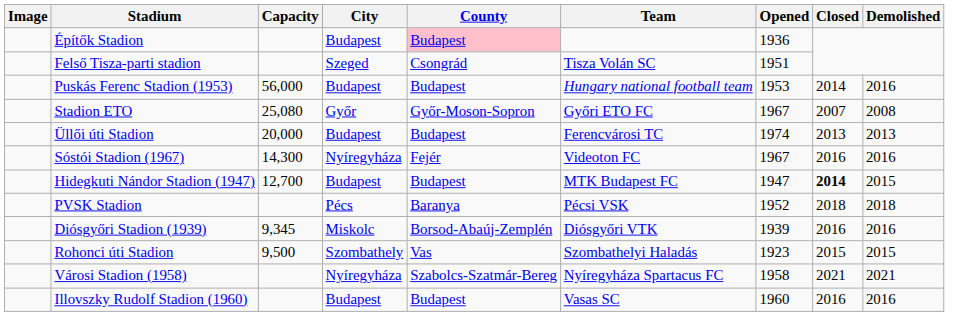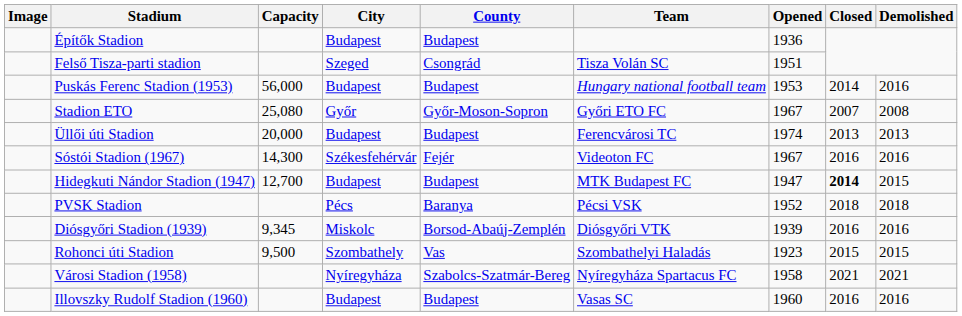 <table class="wikitable sortable">
 <tr>
 <th>Image</th>
 <th>Stadium</th>
 <th>Capacity</th>
 <th>City</th>
 <th><a href='#'>County</a></th>
 <th>Team</th>
 <th>Opened</th>
 <th>Closed</th>
 <th>Demolished</th>
 </tr>
 <tr>
 <td></td>
 <td><a href='#'>Építők Stadion</a></td>
 <td></td>
 <td><a href='#'>Budapest</a></td>
-<td style="background: pink;"> <a href='#'>Budapest</a></td>
+<td> <a href='#'>Budapest</a></td>
 <td></td>
 <td>1936</td>
 </tr>
 <tr>
 <td></td>
 <td><a href='#'>Felső Tisza-parti stadion</a></td>
 <td></td>
 <td><a href='#'>Szeged</a></td>
 <td> <a href='#'>Csongrád</a></td>
 <td><a href='#'>Tisza Volán SC</a></td>
 <td>1951</td>
 </tr>
 <tr>
 <td></td>
 <td><a href='#'>Puskás Ferenc Stadion (1953)</a><br><em></em></td>
 <td align="centre">56,000</td>
 <td><a href='#'>Budapest</a></td>
 <td> <a href='#'>Budapest</a></td>
 <td><em><a href='#'>Hungary national football team</a></em></td>
 <td>1953</td>
 <td>2014</td>
 <td>2016</td>
 </tr>
 <tr>
 <td></td>
 <td><a href='#'>Stadion ETO</a></td>
 <td align="centre">25,080</td>
 <td><a href='#'>Győr</a></td>
 <td> <a href='#'>Győr-Moson-Sopron</a></td>
 <td><a href='#'>Győri ETO FC</a></td>
 <td>1967</td>
 <td>2007</td>
 <td>2008</td>
 </tr>
 <tr>
 <td></td>
 <td><a href='#'>Üllői úti Stadion</a><br><em></em></td>
 <td align="centre">20,000</td>
 <td><a href='#'>Budapest</a></td>
 <td> <a href='#'>Budapest</a></td>
 <td><a href='#'>Ferencvárosi TC</a></td>
 <td>1974</td>
 <td>2013</td>
 <td>2013</td>
 </tr>
 <tr>
 <td></td>
 <td><a href='#'>Sóstói Stadion (1967)</a></td>
 <td align="centre">14,300</td>
-<td><a href='#'>Nyíregyháza</a></td>
+<td><a href='#'>Székesfehérvár</a></td>
 <td> <a href='#'>Fejér</a></td>
 <td><a href='#'>Videoton FC</a></td>
 <td>1967</td>
 <td>2016</td>
 <td>2016</td>
 </tr>
 <tr>
 <td></td>
 <td><a href='#'>Hidegkuti Nándor Stadion (1947)</a></td>
 <td align="centre">12,700</td>
 <td><a href='#'>Budapest</a></td>
 <td> <a href='#'>Budapest</a></td>
 <td><a href='#'>MTK Budapest FC</a></td>
 <td>1947</td>
 <td><strong>2014</strong></td>
 <td>2015</td>
 </tr>
 <tr>
 <td></td>
 <td><a href='#'>PVSK Stadion</a></td>
 <td></td>
 <td><a href='#'>Pécs</a></td>
 <td> <a href='#'>Baranya</a></td>
 <td><a href='#'>Pécsi VSK</a></td>
 <td>1952</td>
 <td>2018</td>
 <td>2018</td>
 </tr>
 <tr>
 <td></td>
 <td><a href='#'>Diósgyőri Stadion (1939)</a></td>
 <td>9,345</td>
 <td><a href='#'>Miskolc</a></td>
 <td> <a href='#'>Borsod-Abaúj-Zemplén</a></td>
 <td><a href='#'>Diósgyőri VTK</a></td>
 <td>1939</td>
 <td>2016</td>
 <td>2016</td>
 </tr>
 <tr>
 <td></td>
 <td><a href='#'>Rohonci úti Stadion</a></td>
 <td>9,500</td>
 <td><a href='#'>Szombathely</a></td>
 <td> <a href='#'>Vas</a></td>
 <td><a href='#'>Szombathelyi Haladás</a></td>
 <td>1923</td>
 <td>2015</td>
 <td>2015</td>
 </tr>
 <tr>
 <td></td>
 <td><a href='#'>Városi Stadion (1958)</a></td>
 <td></td>
 <td><a href='#'>Nyíregyháza</a></td>
 <td> <a href='#'>Szabolcs-Szatmár-Bereg</a></td>
 <td><a href='#'>Nyíregyháza Spartacus FC</a></td>
 <td>1958</td>
 <td>2021</td>
 <td>2021</td>
 </tr>
 <tr>
 <td></td>
 <td><a href='#'>Illovszky Rudolf Stadion (1960)</a></td>
 <td></td>
 <td><a href='#'>Budapest</a></td>
 <td> <a href='#'>Budapest</a></td>
 <td><a href='#'>Vasas SC</a></td>
 <td>1960</td>
 <td>2016</td>
 <td>2016</td>
 </tr>
 </table>
